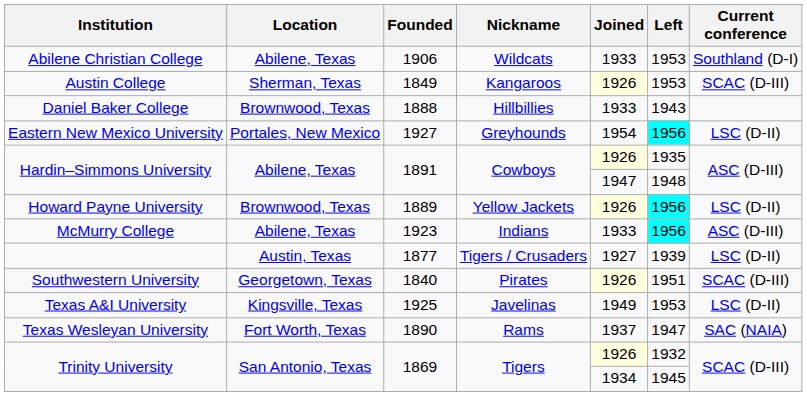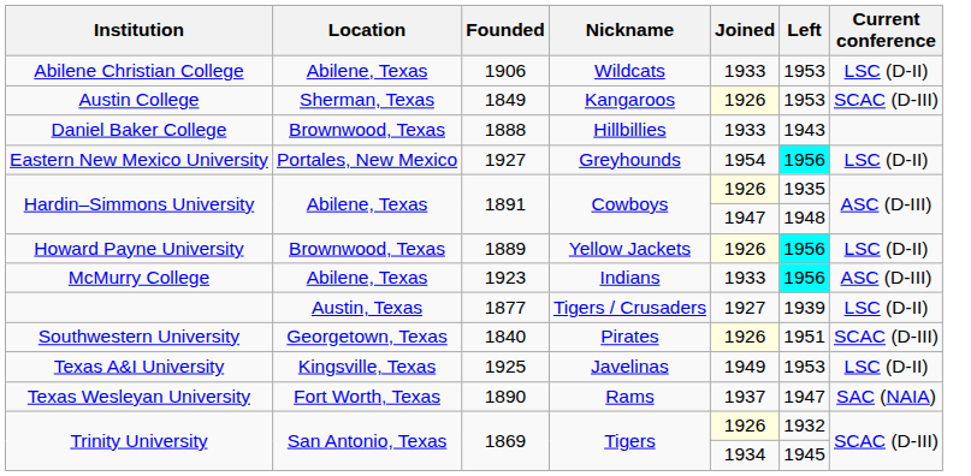 <table class="wikitable sortable" style="text-align:center">
 <tr>
 <th>Institution</th>
 <th>Location</th>
 <th>Founded</th>
 <th>Nickname</th>
 <th>Joined</th>
 <th>Left</th>
 <th>Current<br>conference</th>
 </tr>
 <tr>
 <td><a href='#'>Abilene Christian College</a></td>
 <td><a href='#'>Abilene, Texas</a></td>
 <td>1906</td>
 <td><a href='#'>Wildcats</a></td>
 <td>1933</td>
 <td>1953</td>
-<td><a href='#'>Southland</a> (D-I)</td>
+<td><a href='#'>LSC</a> (D-II)</td>
 </tr>
 <tr>
 <td><a href='#'>Austin College</a></td>
 <td><a href='#'>Sherman, Texas</a></td>
 <td>1849</td>
 <td><a href='#'>Kangaroos</a></td>
 <td bgcolor=lightyellow>1926</td>
 <td>1953</td>
 <td><a href='#'>SCAC</a> (D-III)</td>
 </tr>
 <tr>
 <td><a href='#'>Daniel Baker College</a></td>
 <td><a href='#'>Brownwood, Texas</a></td>
 <td>1888</td>
 <td><a href='#'>Hillbillies</a></td>
 <td>1933</td>
 <td>1943</td>
 <td></td>
 </tr>
 <tr>
 <td><a href='#'>Eastern New Mexico University</a></td>
 <td><a href='#'>Portales, New Mexico</a></td>
 <td>1927</td>
 <td><a href='#'>Greyhounds</a></td>
 <td>1954</td>
 <td bgcolor=cyan>1956</td>
 <td><a href='#'>LSC</a> (D-II)</td>
 </tr>
 <tr>
 <td rowspan=2><a href='#'>Hardin–Simmons University</a></td>
 <td rowspan=2><a href='#'>Abilene, Texas</a></td>
 <td rowspan=2>1891</td>
 <td rowspan=2><a href='#'>Cowboys</a></td>
 <td bgcolor=lightyellow>1926</td>
 <td>1935</td>
 <td rowspan=2><a href='#'>ASC</a> (D-III)</td>
 </tr>
 <tr>
 <td>1947</td>
 <td>1948</td>
 </tr>
 <tr>
 <td><a href='#'>Howard Payne University</a></td>
 <td><a href='#'>Brownwood, Texas</a></td>
 <td>1889</td>
 <td><a href='#'>Yellow Jackets</a></td>
 <td bgcolor=lightyellow>1926</td>
 <td bgcolor=cyan>1956</td>
 <td><a href='#'>LSC</a> (D-II)</td>
 </tr>
 <tr>
 <td><a href='#'>McMurry College</a></td>
 <td><a href='#'>Abilene, Texas</a></td>
 <td>1923</td>
 <td><a href='#'>Indians</a></td>
 <td>1933</td>
 <td bgcolor=cyan>1956</td>
 <td><a href='#'>ASC</a> (D-III)</td>
 </tr>
 <tr>
 <td></td>
 <td><a href='#'>Austin, Texas</a></td>
 <td>1877</td>
 <td><a href='#'>Tigers / Crusaders</a></td>
 <td>1927</td>
 <td>1939</td>
 <td><a href='#'>LSC</a> (D-II)</td>
 </tr>
 <tr>
 <td><a href='#'>Southwestern University</a></td>
 <td><a href='#'>Georgetown, Texas</a></td>
 <td>1840</td>
 <td><a href='#'>Pirates</a></td>
 <td bgcolor=lightyellow>1926</td>
 <td>1951</td>
 <td><a href='#'>SCAC</a> (D-III)</td>
 </tr>
 <tr>
 <td><a href='#'>Texas A&I University</a></td>
 <td><a href='#'>Kingsville, Texas</a></td>
 <td>1925</td>
 <td><a href='#'>Javelinas</a></td>
 <td>1949</td>
 <td>1953</td>
 <td><a href='#'>LSC</a> (D-II)</td>
 </tr>
 <tr>
 <td><a href='#'>Texas Wesleyan University</a></td>
 <td><a href='#'>Fort Worth, Texas</a></td>
 <td>1890</td>
 <td><a href='#'>Rams</a></td>
 <td>1937</td>
 <td>1947</td>
 <td><a href='#'>SAC</a> (<a href='#'>NAIA</a>)</td>
 </tr>
 <tr>
 <td rowspan=2><a href='#'>Trinity University</a></td>
 <td rowspan=2><a href='#'>San Antonio, Texas</a></td>
 <td rowspan=2>1869</td>
 <td rowspan=2><a href='#'>Tigers</a></td>
 <td bgcolor=lightyellow>1926</td>
 <td>1932</td>
 <td rowspan=2><a href='#'>SCAC</a> (D-III)</td>
 </tr>
 <tr>
 <td>1934</td>
 <td>1945</td>
 </tr>
 </table>
